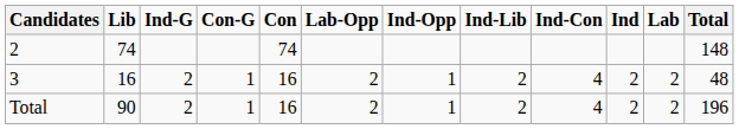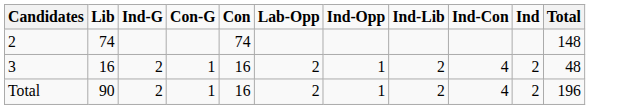 <table class="wikitable" style="text-align:right;">
 <tr>
 <th>Candidates</th>
 <td><strong>Lib</strong></td>
 <td><strong>Ind-G</strong></td>
 <td><strong>Con-G</strong></td>
 <td><strong>Con</strong></td>
 <td><strong>Lab-Opp</strong></td>
 <td><strong>Ind-Opp</strong></td>
 <td><strong>Ind-Lib</strong></td>
 <td><strong>Ind-Con</strong></td>
 <td><strong>Ind</strong></td>
-<td><strong>Lab</strong></td>
 <th>Total</th>
 </tr>
 <tr>
 <td style="text-align:left;">2</td>
 <td>74</td>
 <td></td>
 <td></td>
 <td>74</td>
-<td></td>
 <td></td>
 <td></td>
 <td></td>
 <td></td>
 <td></td>
 <td>148</td>
 </tr>
 <tr>
 <td style="text-align:left;">3</td>
 <td>16</td>
 <td>2</td>
 <td>1</td>
 <td>16</td>
 <td>2</td>
 <td>1</td>
 <td>2</td>
 <td>4</td>
 <td>2</td>
-<td>2</td>
 <td>48</td>
 </tr>
 <tr>
 <td style="text-align:left;">Total</td>
 <td>90</td>
 <td>2</td>
 <td>1</td>
 <td>16</td>
 <td>2</td>
 <td>1</td>
 <td>2</td>
 <td>4</td>
 <td>2</td>
-<td>2</td>
 <td>196</td>
 </tr>
 </table>
